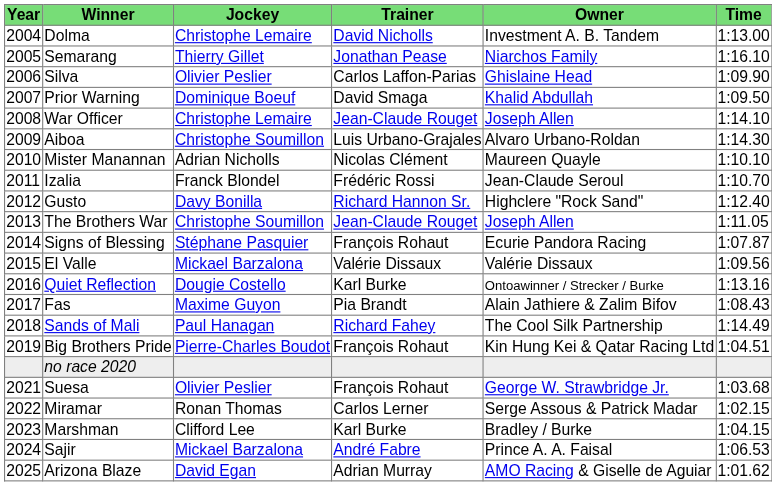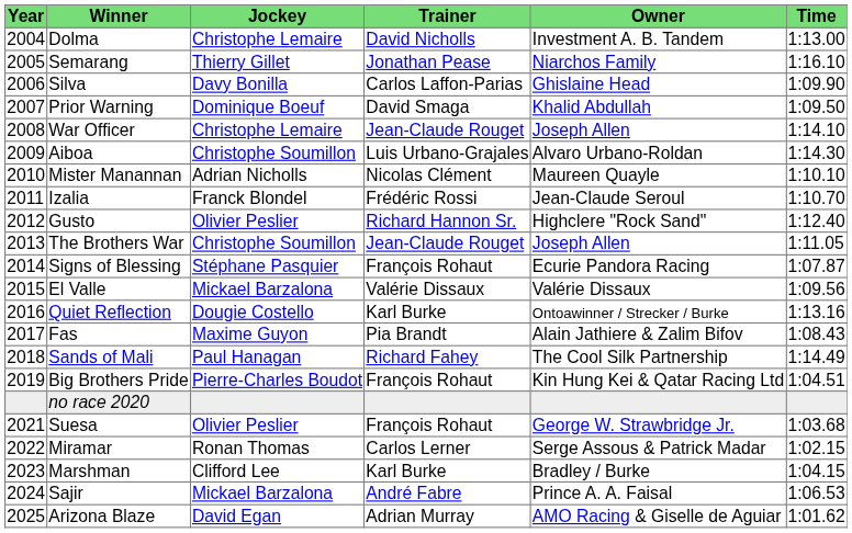 <table class = "sortable" | border="1" style="border-collapse: collapse; font-size:90%; white-space:nowrap">
 <tr bgcolor="#77dd77" align="center">
 <th>Year</th>
 <th>Winner</th>
 <th>Jockey</th>
 <th>Trainer</th>
 <th>Owner</th>
 <th>Time</th>
 </tr>
 <tr>
 <td>2004</td>
 <td width=136px>Dolma</td>
 <td width=152px><a href='#'>Christophe Lemaire</a></td>
 <td><a href='#'>David Nicholls</a></td>
 <td width=178px>Investment A. B. Tandem</td>
 <td>1:13.00</td>
 </tr>
 <tr>
 <td>2005</td>
 <td>Semarang</td>
 <td><a href='#'>Thierry Gillet</a></td>
 <td><a href='#'>Jonathan Pease</a></td>
 <td><a href='#'>Niarchos Family</a></td>
 <td>1:16.10</td>
 </tr>
 <tr>
 <td>2006</td>
 <td>Silva</td>
-<td><a href='#'>Olivier Peslier</a></td>
+<td><a href='#'>Davy Bonilla</a></td>
 <td>Carlos Laffon-Parias</td>
 <td><a href='#'>Ghislaine Head</a></td>
 <td>1:09.90</td>
 </tr>
 <tr>
 <td>2007</td>
 <td>Prior Warning</td>
 <td><a href='#'>Dominique Boeuf</a></td>
 <td>David Smaga</td>
 <td><a href='#'>Khalid Abdullah</a></td>
 <td>1:09.50</td>
 </tr>
 <tr>
 <td>2008</td>
 <td>War Officer </td>
 <td><a href='#'>Christophe Lemaire</a></td>
 <td><a href='#'>Jean-Claude Rouget</a></td>
 <td><a href='#'>Joseph Allen</a></td>
 <td>1:14.10</td>
 </tr>
 <tr>
 <td>2009</td>
 <td>Aiboa</td>
 <td><a href='#'>Christophe Soumillon</a></td>
 <td>Luis Urbano-Grajales</td>
 <td>Alvaro Urbano-Roldan</td>
 <td>1:14.30</td>
 </tr>
 <tr>
 <td>2010</td>
 <td>Mister Manannan</td>
 <td>Adrian Nicholls</td>
 <td width=155px>Nicolas Clément</td>
 <td>Maureen Quayle</td>
 <td>1:10.10</td>
 </tr>
 <tr>
 <td>2011</td>
 <td>Izalia</td>
 <td>Franck Blondel</td>
 <td>Frédéric Rossi</td>
 <td>Jean-Claude Seroul</td>
 <td>1:10.70</td>
 </tr>
 <tr>
 <td>2012</td>
 <td>Gusto </td>
-<td><a href='#'>Davy Bonilla</a></td>
+<td><a href='#'>Olivier Peslier</a></td>
 <td><a href='#'>Richard Hannon Sr.</a></td>
 <td>Highclere "Rock Sand"</td>
 <td>1:12.40</td>
 </tr>
 <tr>
 <td>2013</td>
 <td>The Brothers War</td>
 <td><a href='#'>Christophe Soumillon</a></td>
 <td><a href='#'>Jean-Claude Rouget</a></td>
 <td><a href='#'>Joseph Allen</a></td>
 <td>1:11.05</td>
 </tr>
 <tr>
 <td>2014</td>
 <td>Signs of Blessing</td>
 <td><a href='#'>Stéphane Pasquier</a></td>
 <td>François Rohaut</td>
 <td>Ecurie Pandora Racing</td>
 <td>1:07.87</td>
 </tr>
 <tr>
 <td>2015</td>
 <td>El Valle</td>
 <td><a href='#'>Mickael Barzalona</a></td>
 <td>Valérie Dissaux</td>
 <td>Valérie Dissaux</td>
 <td>1:09.56</td>
 </tr>
 <tr>
 <td>2016</td>
 <td><a href='#'>Quiet Reflection</a></td>
 <td><a href='#'>Dougie Costello</a></td>
 <td>Karl Burke</td>
 <td><small>Ontoawinner / Strecker / Burke</small> </td>
 <td>1:13.16</td>
 </tr>
 <tr>
 <td>2017</td>
 <td>Fas</td>
 <td><a href='#'>Maxime Guyon</a></td>
 <td>Pia Brandt</td>
 <td>Alain Jathiere & Zalim Bifov</td>
 <td>1:08.43</td>
 </tr>
 <tr>
 <td>2018</td>
 <td><a href='#'>Sands of Mali</a></td>
 <td><a href='#'>Paul Hanagan</a></td>
 <td><a href='#'>Richard Fahey</a></td>
 <td>The Cool Silk Partnership</td>
 <td>1:14.49</td>
 </tr>
 <tr>
 <td>2019</td>
 <td>Big Brothers Pride</td>
 <td><a href='#'>Pierre-Charles Boudot</a></td>
 <td>François Rohaut</td>
 <td>Kin Hung Kei & Qatar Racing Ltd</td>
 <td>1:04.51</td>
 </tr>
 <tr bgcolor="#eeeeee">
 <td data-sort-value="2020"></td>
 <td><em>no race 2020</em> </td>
 <td></td>
 <td></td>
 <td></td>
 <td></td>
 </tr>
 <tr>
 <td>2021</td>
 <td>Suesa</td>
 <td><a href='#'>Olivier Peslier</a></td>
 <td>François Rohaut</td>
 <td><a href='#'>George W. Strawbridge Jr.</a></td>
 <td>1:03.68</td>
 </tr>
 <tr>
 <td>2022</td>
 <td>Miramar</td>
 <td>Ronan Thomas</td>
 <td>Carlos Lerner</td>
 <td>Serge Assous & Patrick Madar</td>
 <td>1:02.15</td>
 </tr>
 <tr>
 <td>2023</td>
 <td>Marshman</td>
 <td>Clifford Lee</td>
 <td>Karl Burke</td>
 <td>Bradley / Burke </td>
 <td>1:04.15</td>
 </tr>
 <tr>
 <td>2024</td>
 <td>Sajir</td>
 <td><a href='#'>Mickael Barzalona</a></td>
 <td><a href='#'>André Fabre</a></td>
 <td>Prince A. A. Faisal</td>
 <td>1:06.53</td>
 </tr>
 <tr>
 <td>2025</td>
 <td>Arizona Blaze</td>
 <td><a href='#'>David Egan</a></td>
 <td>Adrian Murray</td>
 <td><a href='#'>AMO Racing</a> & Giselle de Aguiar</td>
 <td>1:01.62</td>
 </tr>
 </table>
